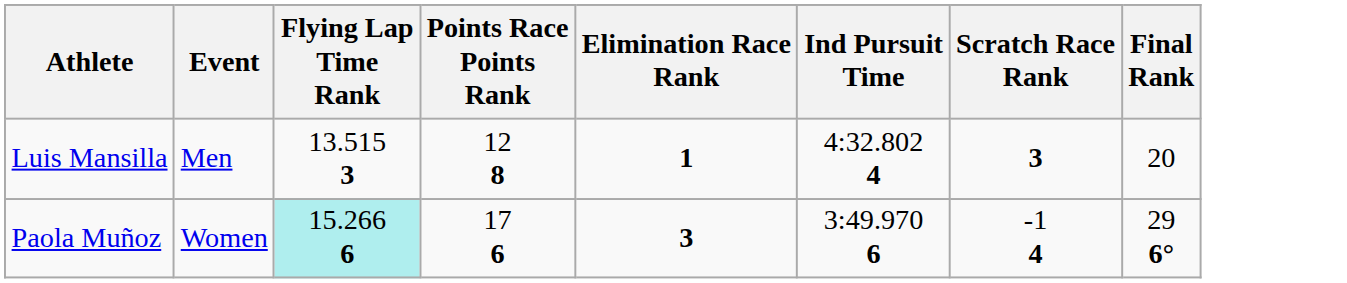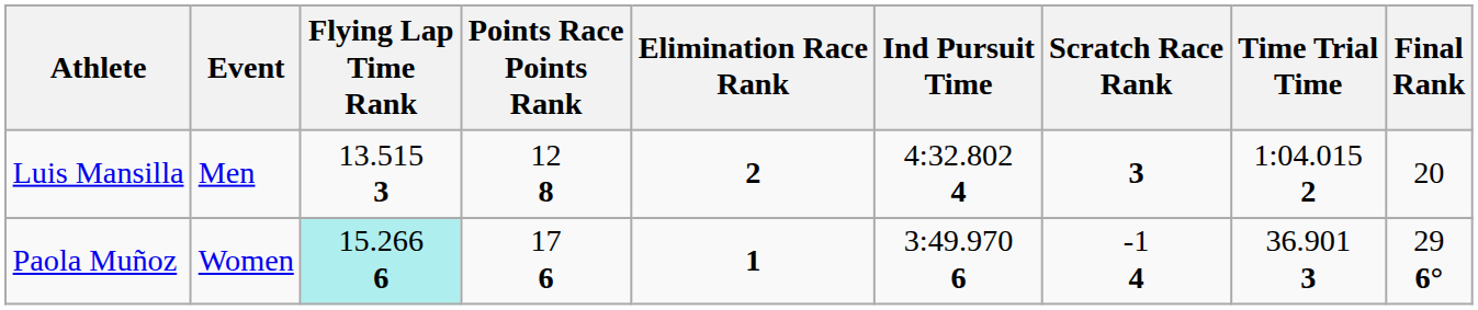 <table class="wikitable" border="1" style="font-size:90%">
 <tr>
 <th>Athlete</th>
 <th>Event</th>
 <th>Flying Lap<br>Time<br>Rank</th>
 <th>Points Race<br>Points<br>Rank</th>
 <th>Elimination Race<br>Rank</th>
 <th>Ind Pursuit<br>Time</th>
 <th>Scratch Race<br>Rank</th>
+<th>Time Trial<br>Time</th>
 <th>Final<br>Rank</th>
 </tr>
 <tr>
 <td><a href='#'>Luis Mansilla</a></td>
 <td><a href='#'>Men</a></td>
 <td align=center>13.515<br><strong>3</strong></td>
 <td align=center>12<br><strong>8</strong></td>
-<td align=center><strong>1</strong></td>
+<td align=center><strong>2</strong></td>
 <td align=center>4:32.802<br><strong>4</strong></td>
 <td align=center><strong>3</strong></td>
+<td align=center>1:04.015<br><strong>2</strong></td>
 <td align=center>20<br></td>
 </tr>
 <tr>
 <td><a href='#'>Paola Muñoz</a></td>
 <td><a href='#'>Women</a></td>
 <td align=center style="background: paleturquoise;">15.266<br><strong>6</strong></td>
 <td align=center>17<br><strong>6</strong></td>
-<td align=center><strong>3</strong></td>
+<td align=center><strong>1</strong></td>
 <td align=center>3:49.970<br><strong>6</strong></td>
 <td align=center>-1<br><strong>4</strong></td>
+<td align=center>36.901<br><strong>3</strong></td>
 <td align=center>29<br><strong>6°</strong></td>
 </tr>
 </table>
